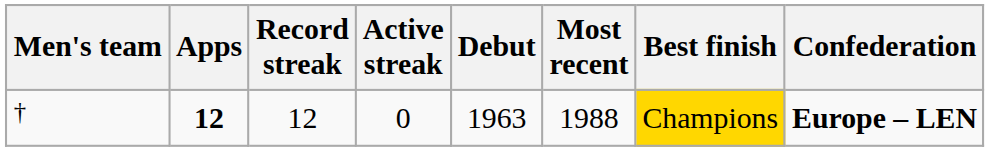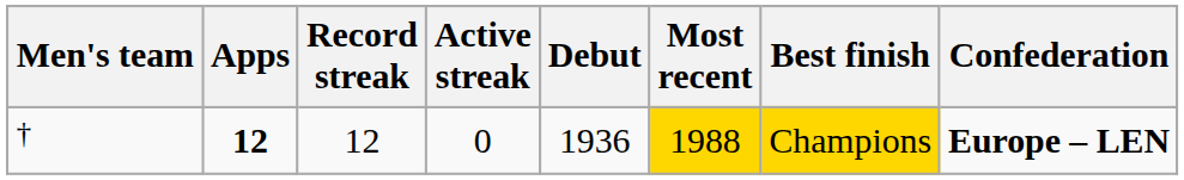 <table class="wikitable" style="text-align: center; font-size: 90%; margin-left: 1em;">
 <tr>
 <th>Men's team</th>
 <th>Apps</th>
 <th>Record<br>streak</th>
 <th>Active<br>streak</th>
 <th>Debut</th>
 <th>Most<br>recent</th>
 <th>Best finish</th>
 <th>Confederation</th>
 </tr>
 <tr>
 <td style="text-align: left;"><em></em><sup>†</sup></td>
 <td><strong>12</strong></td>
 <td>12</td>
 <td>0</td>
-<td>1963</td>
-<td>1988</td>
+<td>1936</td>
+<td style="background: gold;">1988</td>
 <td style="background-color: gold;">Champions</td>
 <td><strong>Europe – LEN</strong></td>
 </tr>
 </table>
